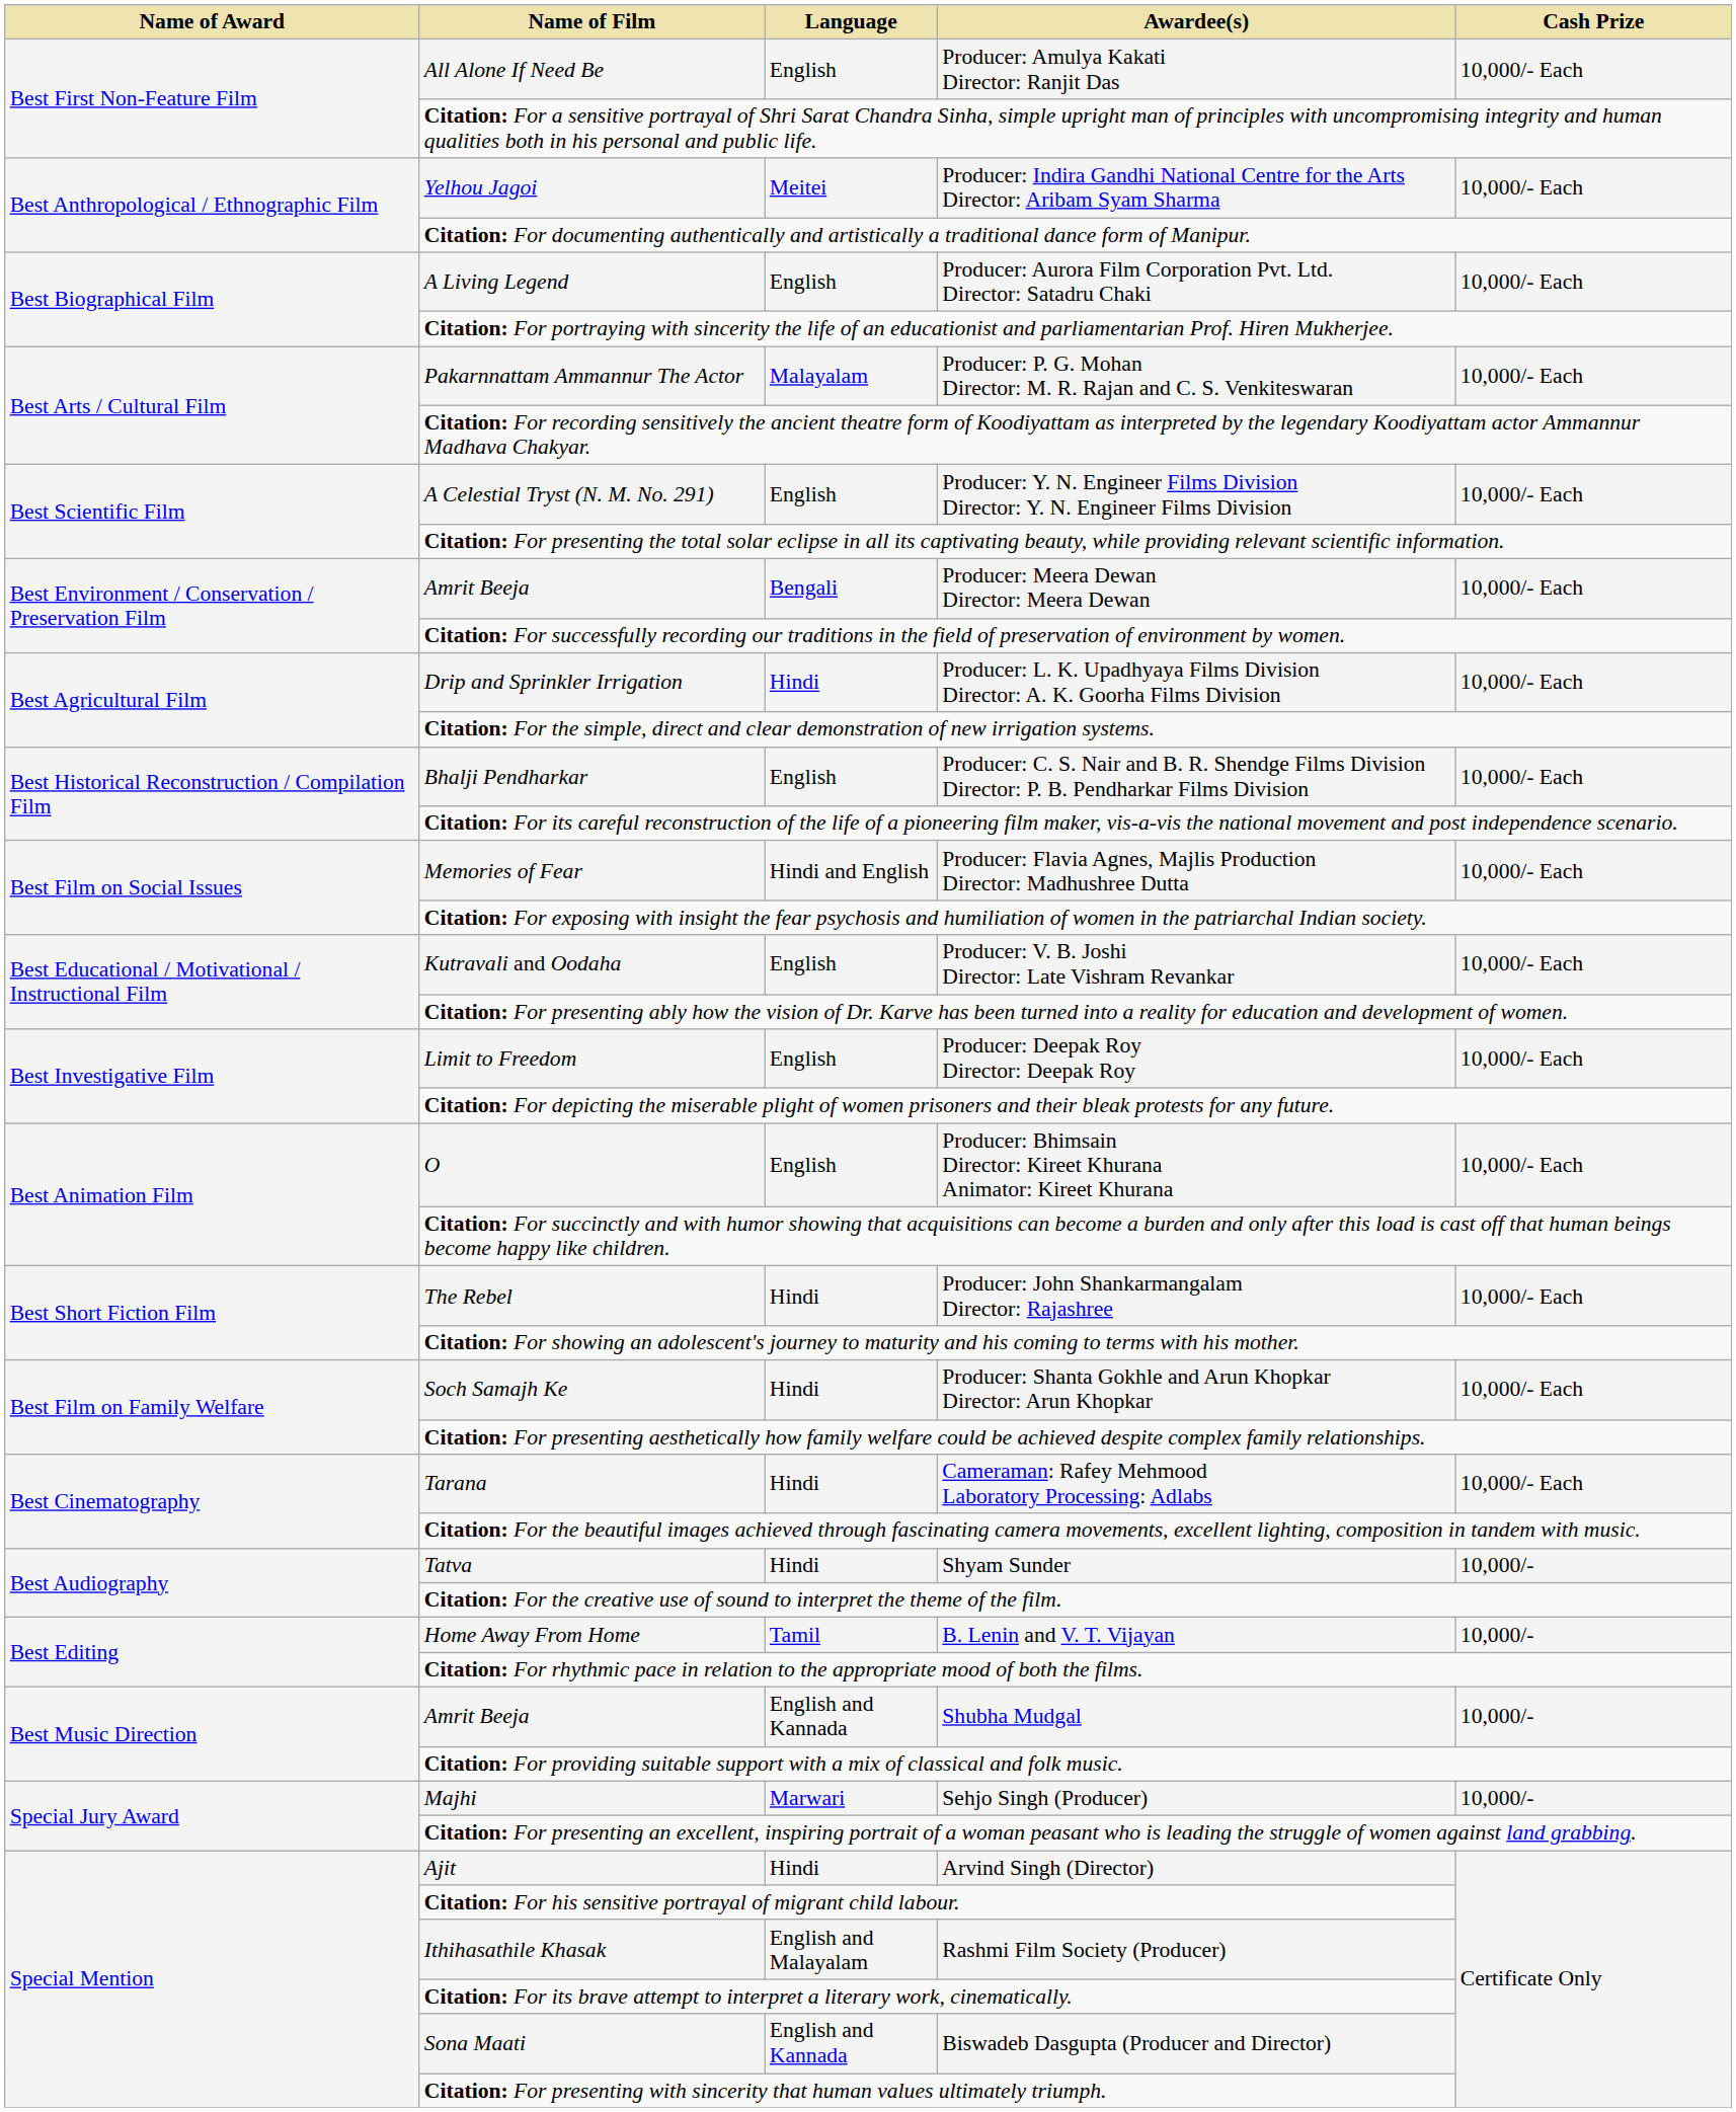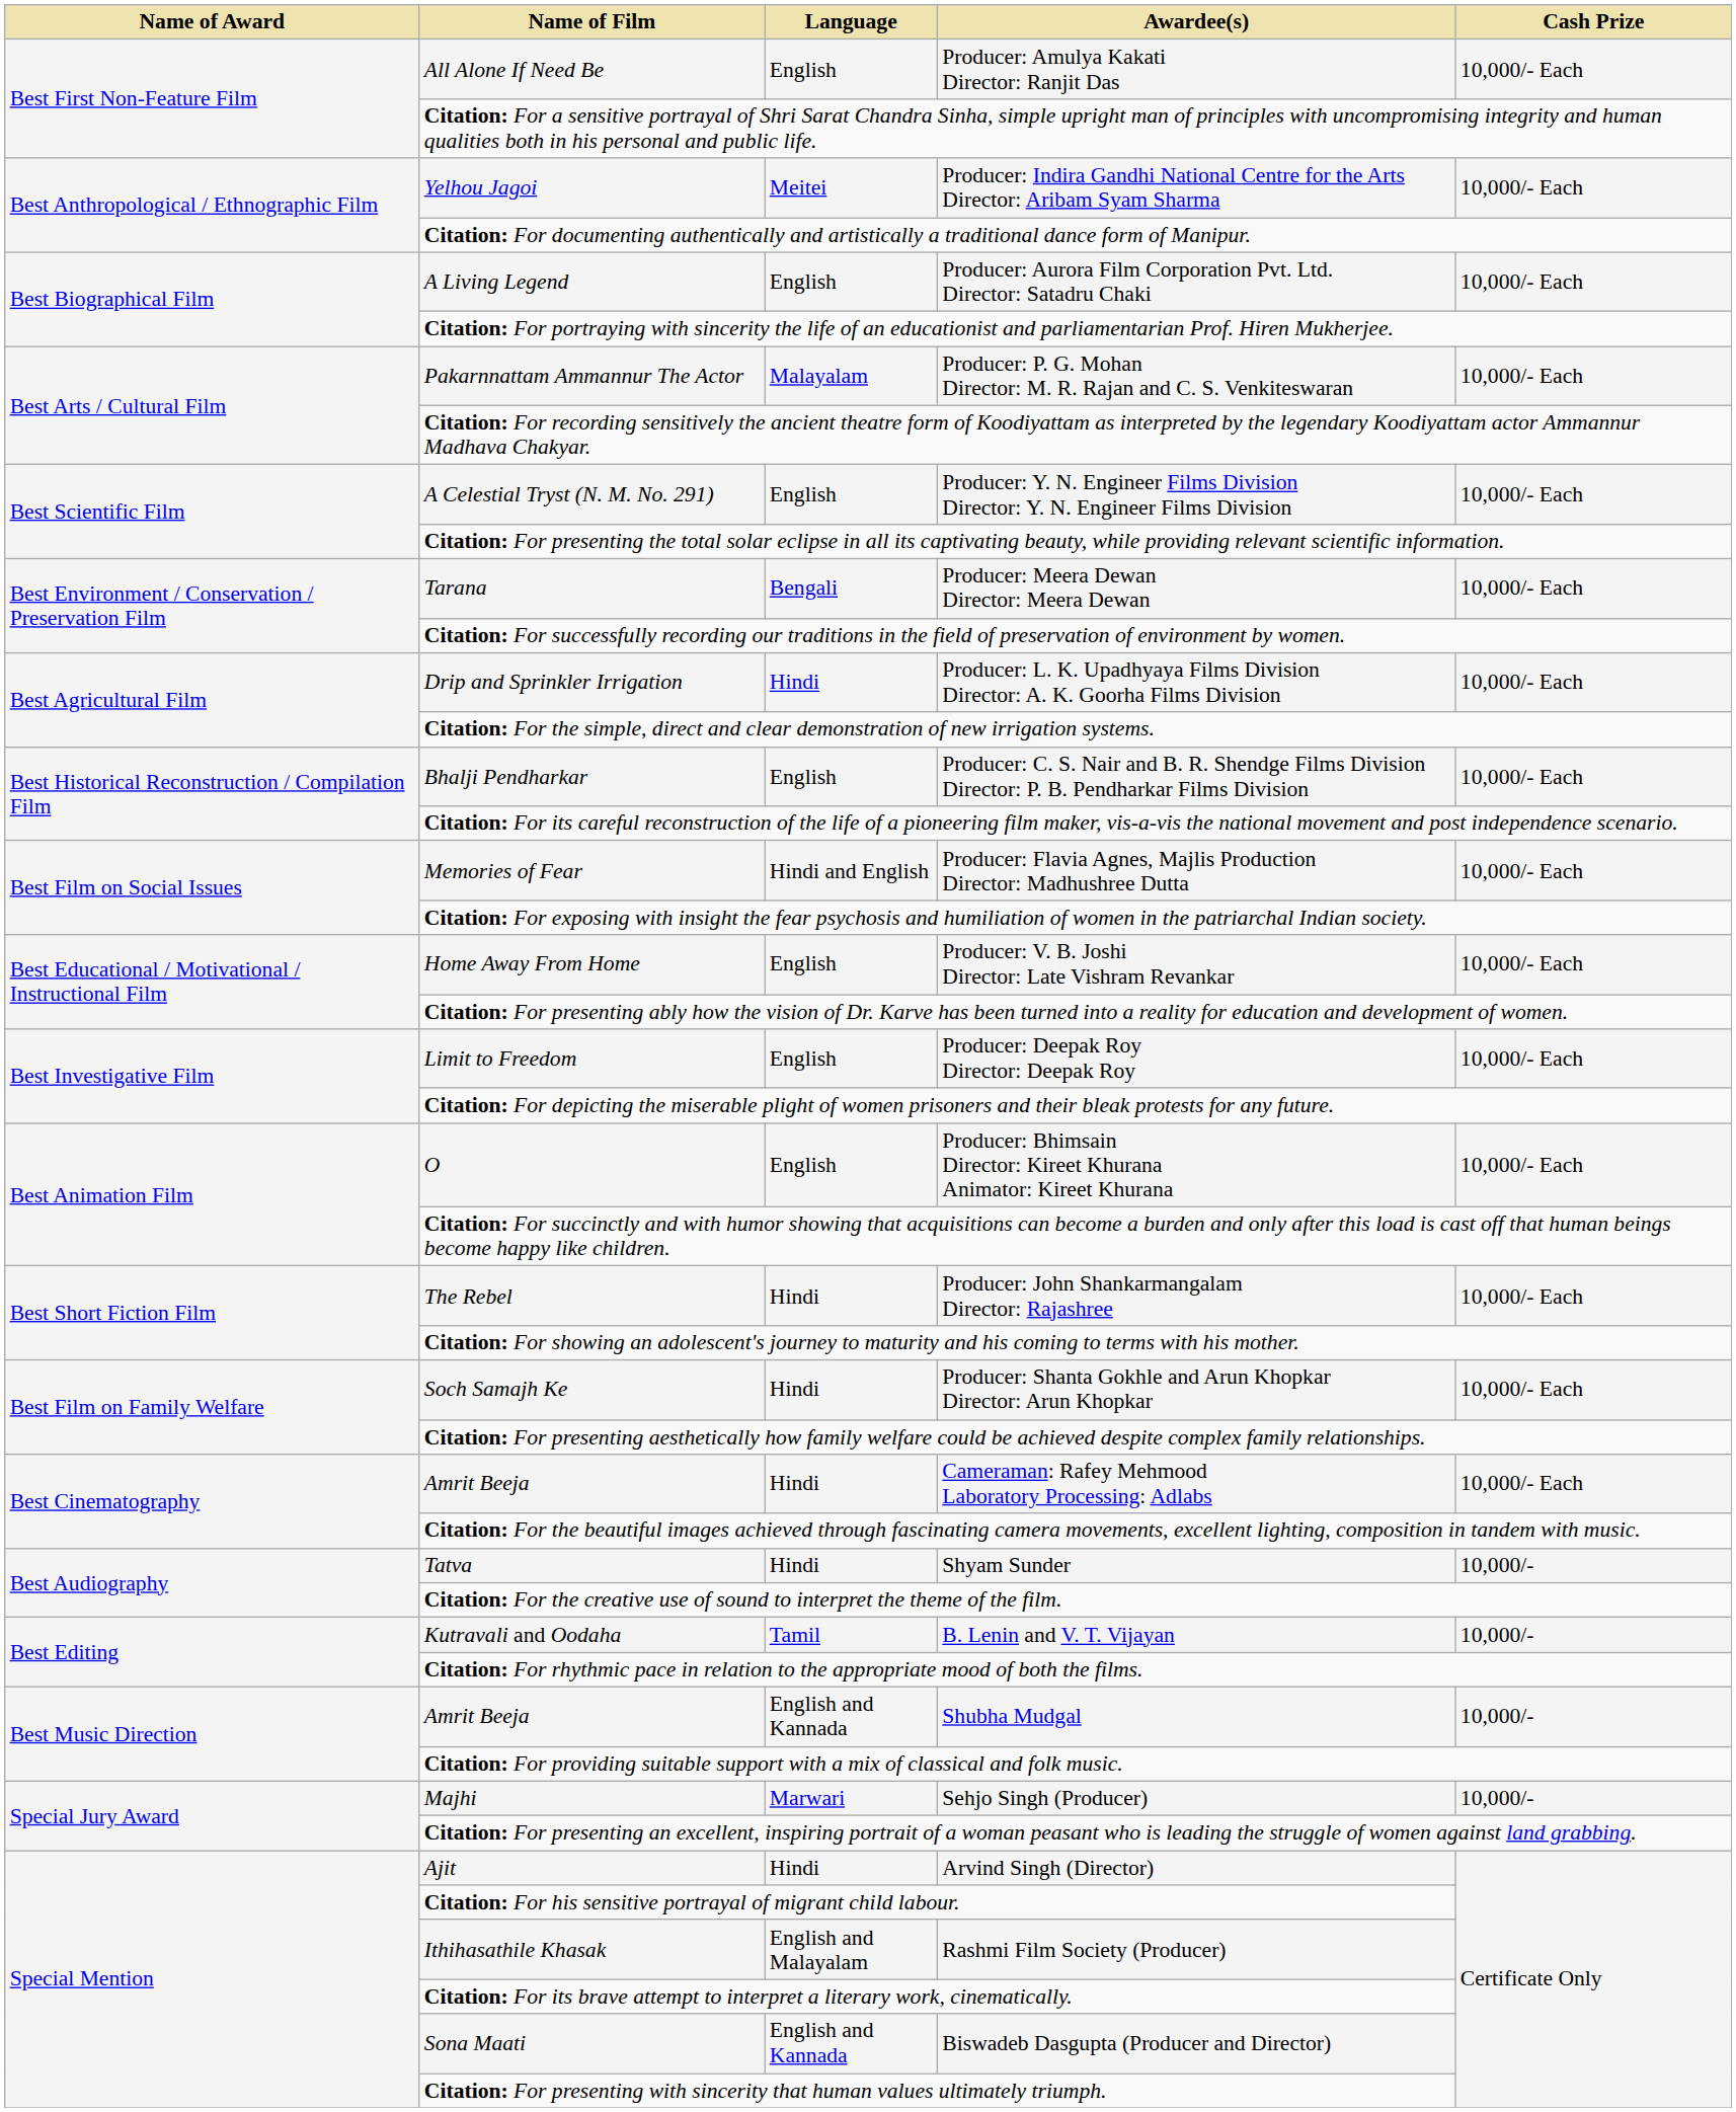 <table class="wikitable" style="width:100%;">
 <tr>
 <th style="background-color:#EFE4B0;width:24%;">Name of Award</th>
 <th style="background-color:#EFE4B0;width:20%;">Name of Film</th>
 <th style="background-color:#EFE4B0;width:10%;">Language</th>
 <th style="background-color:#EFE4B0;width:30%;">Awardee(s)</th>
 <th style="background-color:#EFE4B0;width:16%;">Cash Prize</th>
 </tr>
 <tr style="background-color:#F4F4F4">
 <td rowspan="2"><a href='#'>Best First Non-Feature Film</a></td>
 <td><em>All Alone If Need Be</em></td>
 <td>English</td>
 <td>Producer: Amulya Kakati<br>Director: Ranjit Das</td>
 <td>10,000/- Each</td>
 </tr>
 <tr style="background-color:#F9F9F9">
 <td colspan="4"><strong>Citation:</strong> <em>For a sensitive portrayal of Shri Sarat Chandra Sinha, simple upright man of principles with uncompromising integrity and human qualities both in his personal and public life.</em></td>
 </tr>
 <tr style="background-color:#F4F4F4">
 <td rowspan="2"><a href='#'>Best Anthropological / Ethnographic Film</a></td>
 <td><em><a href='#'>Yelhou Jagoi</a></em></td>
 <td><a href='#'>Meitei</a></td>
 <td>Producer: <a href='#'>Indira Gandhi National Centre for the Arts</a><br>Director: <a href='#'>Aribam Syam Sharma</a></td>
 <td>10,000/- Each</td>
 </tr>
 <tr style="background-color:#F9F9F9">
 <td colspan="4"><strong>Citation:</strong> <em>For documenting authentically and artistically a traditional dance form of Manipur.</em></td>
 </tr>
 <tr style="background-color:#F4F4F4">
 <td rowspan="2"><a href='#'>Best Biographical Film</a></td>
 <td><em>A Living Legend</em></td>
 <td>English</td>
 <td>Producer: Aurora Film Corporation Pvt. Ltd.<br>Director: Satadru Chaki</td>
 <td>10,000/- Each</td>
 </tr>
 <tr style="background-color:#F9F9F9">
 <td colspan="4"><strong>Citation:</strong> <em>For portraying with sincerity the life of an educationist and parliamentarian Prof. Hiren Mukherjee.</em></td>
 </tr>
 <tr style="background-color:#F4F4F4">
 <td rowspan="2"><a href='#'>Best Arts / Cultural Film</a></td>
 <td><em>Pakarnnattam Ammannur The Actor</em></td>
 <td><a href='#'>Malayalam</a></td>
 <td>Producer: P. G. Mohan<br>Director: M. R. Rajan and C. S. Venkiteswaran</td>
 <td>10,000/- Each</td>
 </tr>
 <tr style="background-color:#F9F9F9">
 <td colspan="4"><strong>Citation:</strong> <em>For recording sensitively the ancient theatre form of Koodiyattam as interpreted by the legendary Koodiyattam actor Ammannur Madhava Chakyar.</em></td>
 </tr>
 <tr style="background-color:#F4F4F4">
 <td rowspan="2"><a href='#'>Best Scientific Film</a></td>
 <td><em>A Celestial Tryst (N. M. No. 291)</em></td>
 <td>English</td>
 <td>Producer: Y. N. Engineer  <a href='#'>Films Division</a><br>Director: Y. N. Engineer  Films Division</td>
 <td>10,000/- Each</td>
 </tr>
 <tr style="background-color:#F9F9F9">
 <td colspan="4"><strong>Citation:</strong> <em>For presenting the total solar eclipse in all its captivating beauty, while providing relevant scientific information.</em></td>
 </tr>
 <tr style="background-color:#F4F4F4">
 <td rowspan="2"><a href='#'>Best Environment / Conservation / Preservation Film</a></td>
-<td><em>Amrit Beeja</em></td>
+<td><em>Tarana</em></td>
 <td><a href='#'>Bengali</a></td>
 <td>Producer: Meera Dewan<br>Director: Meera Dewan</td>
 <td>10,000/- Each</td>
 </tr>
 <tr style="background-color:#F9F9F9">
 <td colspan="4"><strong>Citation:</strong> <em>For successfully recording our traditions in the field of preservation of environment by women.</em></td>
 </tr>
 <tr style="background-color:#F4F4F4">
 <td rowspan="2"><a href='#'>Best Agricultural Film</a></td>
 <td><em>Drip and Sprinkler Irrigation</em></td>
 <td><a href='#'>Hindi</a></td>
 <td>Producer: L. K. Upadhyaya  Films Division<br>Director: A. K. Goorha  Films Division</td>
 <td>10,000/- Each</td>
 </tr>
 <tr style="background-color:#F9F9F9">
 <td colspan="4"><strong>Citation:</strong> <em>For the simple, direct and clear demonstration of new irrigation systems.</em></td>
 </tr>
 <tr style="background-color:#F4F4F4">
 <td rowspan="2"><a href='#'>Best Historical Reconstruction / Compilation Film</a></td>
 <td><em>Bhalji Pendharkar</em></td>
 <td>English</td>
 <td>Producer: C. S. Nair and B. R. Shendge  Films Division<br>Director: P. B. Pendharkar  Films Division</td>
 <td>10,000/- Each</td>
 </tr>
 <tr style="background-color:#F9F9F9">
 <td colspan="4"><strong>Citation:</strong> <em>For its careful reconstruction of the life of a pioneering film maker, vis-a-vis the national movement and post independence scenario.</em></td>
 </tr>
 <tr style="background-color:#F4F4F4">
 <td rowspan="2"><a href='#'>Best Film on Social Issues</a></td>
 <td><em>Memories of Fear</em></td>
 <td>Hindi and English</td>
 <td>Producer: Flavia Agnes, Majlis Production<br>Director: Madhushree Dutta</td>
 <td>10,000/- Each</td>
 </tr>
 <tr style="background-color:#F9F9F9">
 <td colspan="4"><strong>Citation:</strong> <em>For exposing with insight the fear psychosis and humiliation of women in the patriarchal Indian society.</em></td>
 </tr>
 <tr style="background-color:#F4F4F4">
 <td rowspan="2"><a href='#'>Best Educational / Motivational / Instructional Film</a></td>
-<td><em>Kutravali</em> and <em>Oodaha</em></td>
+<td><em>Home Away From Home</em></td>
 <td>English</td>
 <td>Producer: V. B. Joshi<br>Director: Late Vishram Revankar</td>
 <td>10,000/- Each</td>
 </tr>
 <tr style="background-color:#F9F9F9">
 <td colspan="4"><strong>Citation:</strong> <em>For presenting ably how the vision of Dr. Karve has been turned into a reality for education and development of women.</em></td>
 </tr>
 <tr style="background-color:#F4F4F4">
 <td rowspan="2"><a href='#'>Best Investigative Film</a></td>
 <td><em>Limit to Freedom</em></td>
 <td>English</td>
 <td>Producer: Deepak Roy<br>Director: Deepak Roy</td>
 <td>10,000/- Each</td>
 </tr>
 <tr style="background-color:#F9F9F9">
 <td colspan="4"><strong>Citation:</strong> <em>For depicting the miserable plight of women prisoners and their bleak protests for any future.</em></td>
 </tr>
 <tr style="background-color:#F4F4F4">
 <td rowspan="2"><a href='#'>Best Animation Film</a></td>
 <td><em>O</em></td>
 <td>English</td>
 <td>Producer: Bhimsain<br>Director: Kireet Khurana<br>Animator: Kireet Khurana</td>
 <td>10,000/- Each</td>
 </tr>
 <tr style="background-color:#F9F9F9">
 <td colspan="4"><strong>Citation:</strong> <em>For succinctly and with humor showing that acquisitions can become a burden and only after this load is cast off that human beings become happy like children.</em></td>
 </tr>
 <tr style="background-color:#F4F4F4">
 <td rowspan="2"><a href='#'>Best Short Fiction Film</a></td>
 <td><em>The Rebel</em></td>
 <td>Hindi</td>
 <td>Producer: John Shankarmangalam<br>Director: <a href='#'>Rajashree</a></td>
 <td>10,000/- Each</td>
 </tr>
 <tr style="background-color:#F9F9F9">
 <td colspan="4"><strong>Citation:</strong> <em>For showing an adolescent's journey to maturity and his coming to terms with his mother.</em></td>
 </tr>
 <tr style="background-color:#F4F4F4">
 <td rowspan="2"><a href='#'>Best Film on Family Welfare</a></td>
 <td><em>Soch Samajh Ke</em></td>
 <td>Hindi</td>
 <td>Producer: Shanta Gokhle and Arun Khopkar<br>Director: Arun Khopkar</td>
 <td>10,000/- Each</td>
 </tr>
 <tr style="background-color:#F9F9F9">
 <td colspan="4"><strong>Citation:</strong> <em>For presenting aesthetically how family welfare could be achieved despite complex family relationships.</em></td>
 </tr>
 <tr style="background-color:#F4F4F4">
 <td rowspan="2"><a href='#'>Best Cinematography</a></td>
-<td><em>Tarana</em></td>
+<td><em>Amrit Beeja</em></td>
 <td>Hindi</td>
 <td><a href='#'>Cameraman</a>: Rafey Mehmood<br><a href='#'>Laboratory Processing</a>: <a href='#'>Adlabs</a></td>
 <td>10,000/- Each</td>
 </tr>
 <tr style="background-color:#F9F9F9">
 <td colspan="4"><strong>Citation:</strong> <em>For the beautiful images achieved through fascinating camera movements, excellent lighting, composition in tandem with music.</em></td>
 </tr>
 <tr style="background-color:#F4F4F4">
 <td rowspan="2"><a href='#'>Best Audiography</a></td>
 <td><em>Tatva</em></td>
 <td>Hindi</td>
 <td>Shyam Sunder</td>
 <td>10,000/-</td>
 </tr>
 <tr style="background-color:#F9F9F9">
 <td colspan="4"><strong>Citation:</strong> <em>For the creative use of sound to interpret the theme of the film.</em></td>
 </tr>
 <tr style="background-color:#F4F4F4">
 <td rowspan="2"><a href='#'>Best Editing</a></td>
-<td><em>Home Away From Home</em></td>
+<td><em>Kutravali</em> and <em>Oodaha</em></td>
 <td><a href='#'>Tamil</a></td>
 <td><a href='#'>B. Lenin</a> and <a href='#'>V. T. Vijayan</a></td>
 <td>10,000/-</td>
 </tr>
 <tr style="background-color:#F9F9F9">
 <td colspan="4"><strong>Citation:</strong> <em>For rhythmic pace in relation to the appropriate mood of both the films.</em></td>
 </tr>
 <tr style="background-color:#F4F4F4">
 <td rowspan="2"><a href='#'>Best Music Direction</a></td>
 <td><em>Amrit Beeja</em></td>
 <td>English and Kannada</td>
 <td><a href='#'>Shubha Mudgal</a></td>
 <td>10,000/-</td>
 </tr>
 <tr style="background-color:#F9F9F9">
 <td colspan="4"><strong>Citation:</strong> <em>For providing suitable support with a mix of classical and folk music.</em></td>
 </tr>
 <tr style="background-color:#F4F4F4">
 <td rowspan="2"><a href='#'>Special Jury Award</a></td>
 <td><em>Majhi</em></td>
 <td><a href='#'>Marwari</a></td>
 <td>Sehjo Singh (Producer)</td>
 <td>10,000/-</td>
 </tr>
 <tr style="background-color:#F9F9F9">
 <td colspan="4"><strong>Citation:</strong> <em>For presenting an excellent, inspiring portrait of a woman peasant who is leading the struggle of women against <a href='#'>land grabbing</a>.</em></td>
 </tr>
 <tr style="background-color:#F4F4F4">
 <td rowspan="6"><a href='#'>Special Mention</a></td>
 <td><em>Ajit</em></td>
 <td>Hindi</td>
 <td>Arvind Singh (Director)</td>
 <td rowspan="6">Certificate Only</td>
 </tr>
 <tr style="background-color:#F9F9F9">
 <td colspan="3"><strong>Citation:</strong> <em>For his sensitive portrayal of migrant child labour.</em></td>
 </tr>
 <tr style="background-color:#F4F4F4">
 <td><em>Ithihasathile Khasak</em></td>
 <td>English and Malayalam</td>
 <td>Rashmi Film Society (Producer)</td>
 </tr>
 <tr style="background-color:#F9F9F9">
 <td colspan="3"><strong>Citation:</strong> <em>For its brave attempt to interpret a literary work, cinematically.</em></td>
 </tr>
 <tr style="background-color:#F4F4F4">
 <td><em>Sona Maati</em></td>
 <td>English and <a href='#'>Kannada</a></td>
 <td>Biswadeb Dasgupta (Producer and Director)</td>
 </tr>
 <tr style="background-color:#F9F9F9">
 <td colspan="3"><strong>Citation:</strong> <em>For presenting with sincerity that human values ultimately triumph.</em></td>
 </tr>
 </table>
